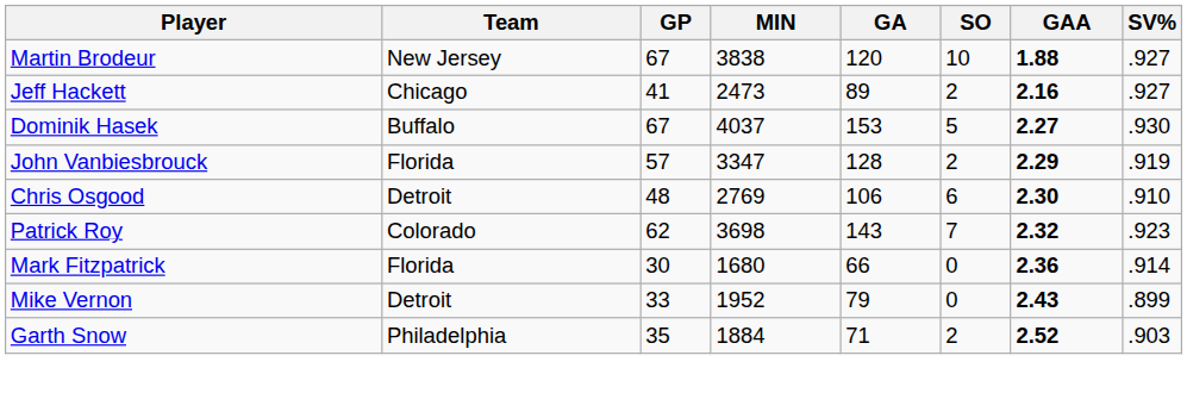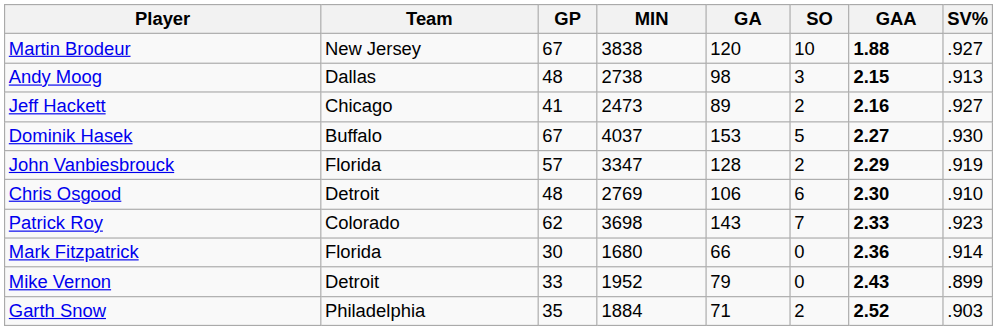 <table class="wikitable">
 <tr>
 <th bgcolor="#DDDDFF" width="32%">Player</th>
 <th bgcolor="#DDDDFF" width="22%">Team</th>
 <th bgcolor="#DDDDFF" width="6%">GP</th>
 <th bgcolor="#DDDDFF" width="11%">MIN</th>
 <th bgcolor="#DDDDFF" width="8.5%">GA</th>
 <th bgcolor="#DDDDFF" width="6%">SO</th>
 <th bgcolor="#DDDDFF" width="9.5%">GAA</th>
 <th bgcolor="#DDDDFF" width="15">SV%</th>
 </tr>
 <tr>
 <td><a href='#'>Martin Brodeur</a></td>
 <td>New Jersey</td>
 <td>67</td>
 <td>3838</td>
 <td>120</td>
 <td>10</td>
 <td><strong>1.88</strong></td>
 <td>.927</td>
+</tr>
+<tr>
+<td><a href='#'>Andy Moog</a></td>
+<td>Dallas</td>
+<td>48</td>
+<td>2738</td>
+<td>98</td>
+<td>3</td>
+<td><strong>2.15</strong></td>
+<td>.913</td>
 </tr>
 <tr>
 <td><a href='#'>Jeff Hackett</a></td>
 <td>Chicago</td>
 <td>41</td>
 <td>2473</td>
 <td>89</td>
 <td>2</td>
 <td><strong>2.16</strong></td>
 <td>.927</td>
 </tr>
 <tr>
 <td><a href='#'>Dominik Hasek</a></td>
 <td>Buffalo</td>
 <td>67</td>
 <td>4037</td>
 <td>153</td>
 <td>5</td>
 <td><strong>2.27</strong></td>
 <td>.930</td>
 </tr>
 <tr>
 <td><a href='#'>John Vanbiesbrouck</a></td>
 <td>Florida</td>
 <td>57</td>
 <td>3347</td>
 <td>128</td>
 <td>2</td>
 <td><strong>2.29</strong></td>
 <td>.919</td>
 </tr>
 <tr>
 <td><a href='#'>Chris Osgood</a></td>
 <td>Detroit</td>
 <td>48</td>
 <td>2769</td>
 <td>106</td>
 <td>6</td>
 <td><strong>2.30</strong></td>
 <td>.910</td>
 </tr>
 <tr>
 <td><a href='#'>Patrick Roy</a></td>
 <td>Colorado</td>
 <td>62</td>
 <td>3698</td>
 <td>143</td>
 <td>7</td>
-<td><strong>2.32</strong></td>
+<td><strong>2.33</strong></td>
 <td>.923</td>
 </tr>
 <tr>
 <td><a href='#'>Mark Fitzpatrick</a></td>
 <td>Florida</td>
 <td>30</td>
 <td>1680</td>
 <td>66</td>
 <td>0</td>
 <td><strong>2.36</strong></td>
 <td>.914</td>
 </tr>
 <tr>
 <td><a href='#'>Mike Vernon</a></td>
 <td>Detroit</td>
 <td>33</td>
 <td>1952</td>
 <td>79</td>
 <td>0</td>
 <td><strong>2.43</strong></td>
 <td>.899</td>
 </tr>
 <tr>
 <td><a href='#'>Garth Snow</a></td>
 <td>Philadelphia</td>
 <td>35</td>
 <td>1884</td>
 <td>71</td>
 <td>2</td>
 <td><strong>2.52</strong></td>
 <td>.903</td>
 </tr>
 </table>
